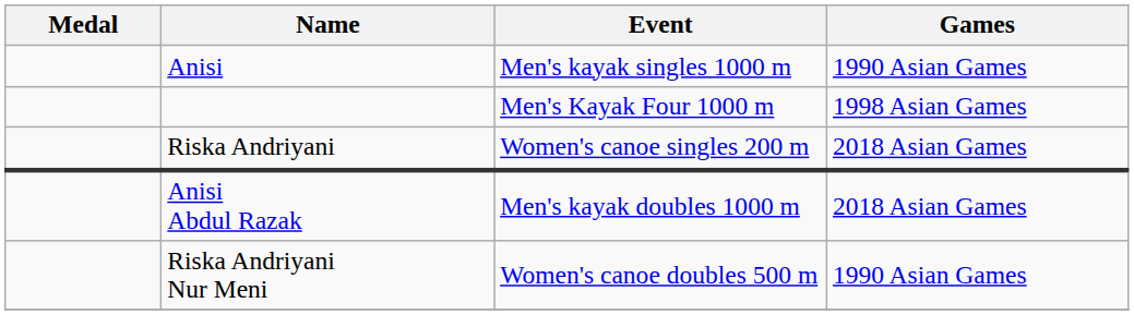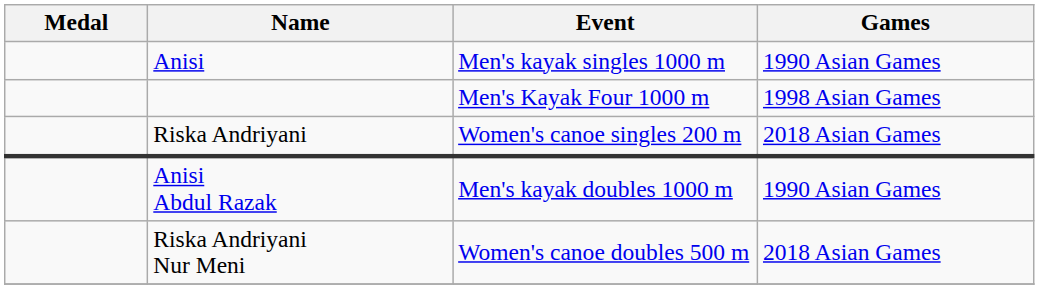 <table class="wikitable sortable" style="font-size:100%">
 <tr>
 <th width="90">Medal</th>
 <th width="200">Name</th>
 <th width="200">Event</th>
 <th width="180">Games</th>
 </tr>
 <tr>
 <td></td>
 <td><a href='#'>Anisi</a></td>
 <td><a href='#'>Men's kayak singles 1000 m</a></td>
 <td><a href='#'>1990 Asian Games</a></td>
 </tr>
 <tr>
 <td></td>
 <td><br></td>
 <td><a href='#'>Men's Kayak Four 1000 m</a></td>
 <td><a href='#'>1998 Asian Games</a></td>
 </tr>
 <tr>
 <td></td>
 <td>Riska Andriyani</td>
 <td><a href='#'>Women's canoe singles 200 m</a></td>
 <td><a href='#'>2018 Asian Games</a></td>
 </tr>
 <tr style="border-top: 3px solid #333333;">
 <td></td>
 <td><a href='#'>Anisi</a> <br> <a href='#'>Abdul Razak</a></td>
 <td><a href='#'>Men's kayak doubles 1000 m</a></td>
-<td><a href='#'>2018 Asian Games</a></td>
+<td><a href='#'>1990 Asian Games</a></td>
 </tr>
 <tr>
 <td></td>
 <td>Riska Andriyani <br> Nur Meni</td>
 <td><a href='#'>Women's canoe doubles 500 m</a></td>
-<td><a href='#'>1990 Asian Games</a></td>
+<td><a href='#'>2018 Asian Games</a></td>
 </tr>
 <tr>
 </tr>
 </table>
